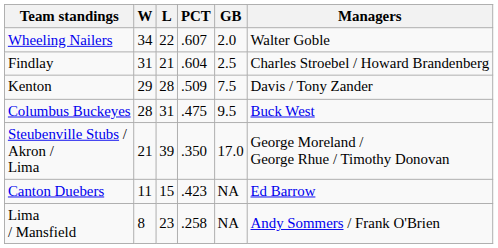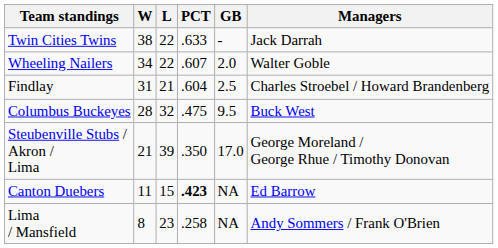 <table class="wikitable">
 <tr>
 <th>Team standings</th>
 <th>W</th>
 <th>L</th>
 <th>PCT</th>
 <th>GB</th>
 <th>Managers</th>
+</tr>
+<tr>
+<td><a href='#'>Twin Cities Twins</a></td>
+<td>38</td>
+<td>22</td>
+<td>.633</td>
+<td>-</td>
+<td>Jack Darrah</td>
 </tr>
 <tr>
 <td><a href='#'>Wheeling Nailers</a></td>
 <td>34</td>
 <td>22</td>
 <td>.607</td>
 <td>2.0</td>
 <td>Walter Goble</td>
 </tr>
 <tr>
 <td>Findlay</td>
 <td>31</td>
 <td>21</td>
 <td>.604</td>
 <td>2.5</td>
 <td>Charles Stroebel / Howard Brandenberg</td>
 </tr>
 <tr>
-<td>Kenton</td>
-<td>29</td>
-<td>28</td>
-<td>.509</td>
-<td>7.5</td>
-<td>Davis / Tony Zander</td>
-</tr>
-<tr>
 <td><a href='#'>Columbus Buckeyes</a></td>
 <td>28</td>
-<td>31</td>
+<td>32</td>
 <td>.475</td>
 <td>9.5</td>
 <td><a href='#'>Buck West</a></td>
 </tr>
 <tr>
 <td><a href='#'>Steubenville Stubs</a> /<br>Akron /<br>Lima</td>
 <td>21</td>
 <td>39</td>
 <td>.350</td>
 <td>17.0</td>
 <td>George Moreland / <br>George Rhue / Timothy Donovan</td>
 </tr>
 <tr>
 <td><a href='#'>Canton Duebers</a></td>
 <td>11</td>
 <td>15</td>
-<td>.423</td>
+<td><strong>.423</strong></td>
 <td>NA</td>
 <td><a href='#'>Ed Barrow</a></td>
 </tr>
 <tr>
 <td>Lima <br>/ Mansfield</td>
 <td>8</td>
 <td>23</td>
 <td>.258</td>
 <td>NA</td>
 <td><a href='#'>Andy Sommers</a> / Frank O'Brien</td>
 </tr>
 </table>
